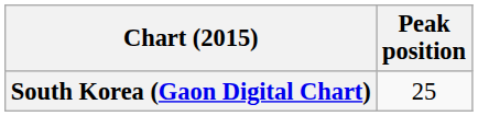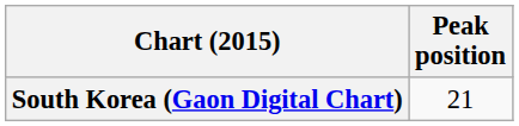 <table class="wikitable sortable plainrowheaders" style="text-align:center;">
 <tr>
 <th>Chart (2015)</th>
 <th>Peak<br>position</th>
 </tr>
 <tr>
 <th scope="row">South Korea (<a href='#'>Gaon Digital Chart</a>)</th>
-<td>25</td>
+<td>21</td>
 </tr>
 </table>
